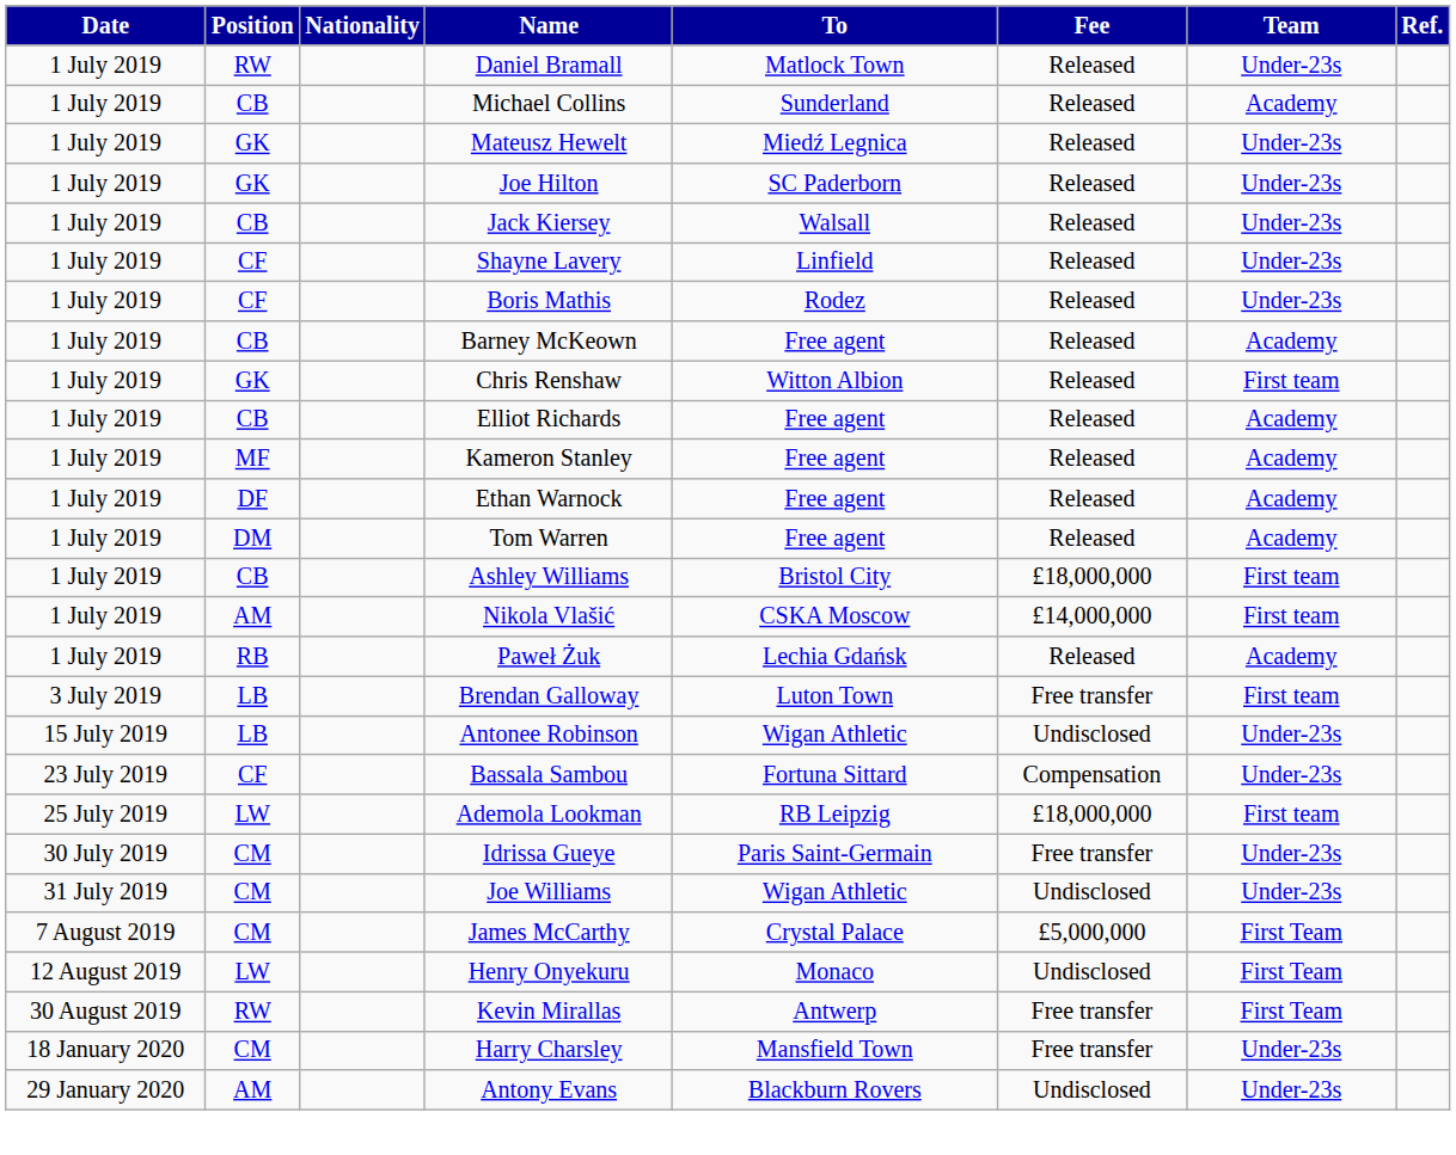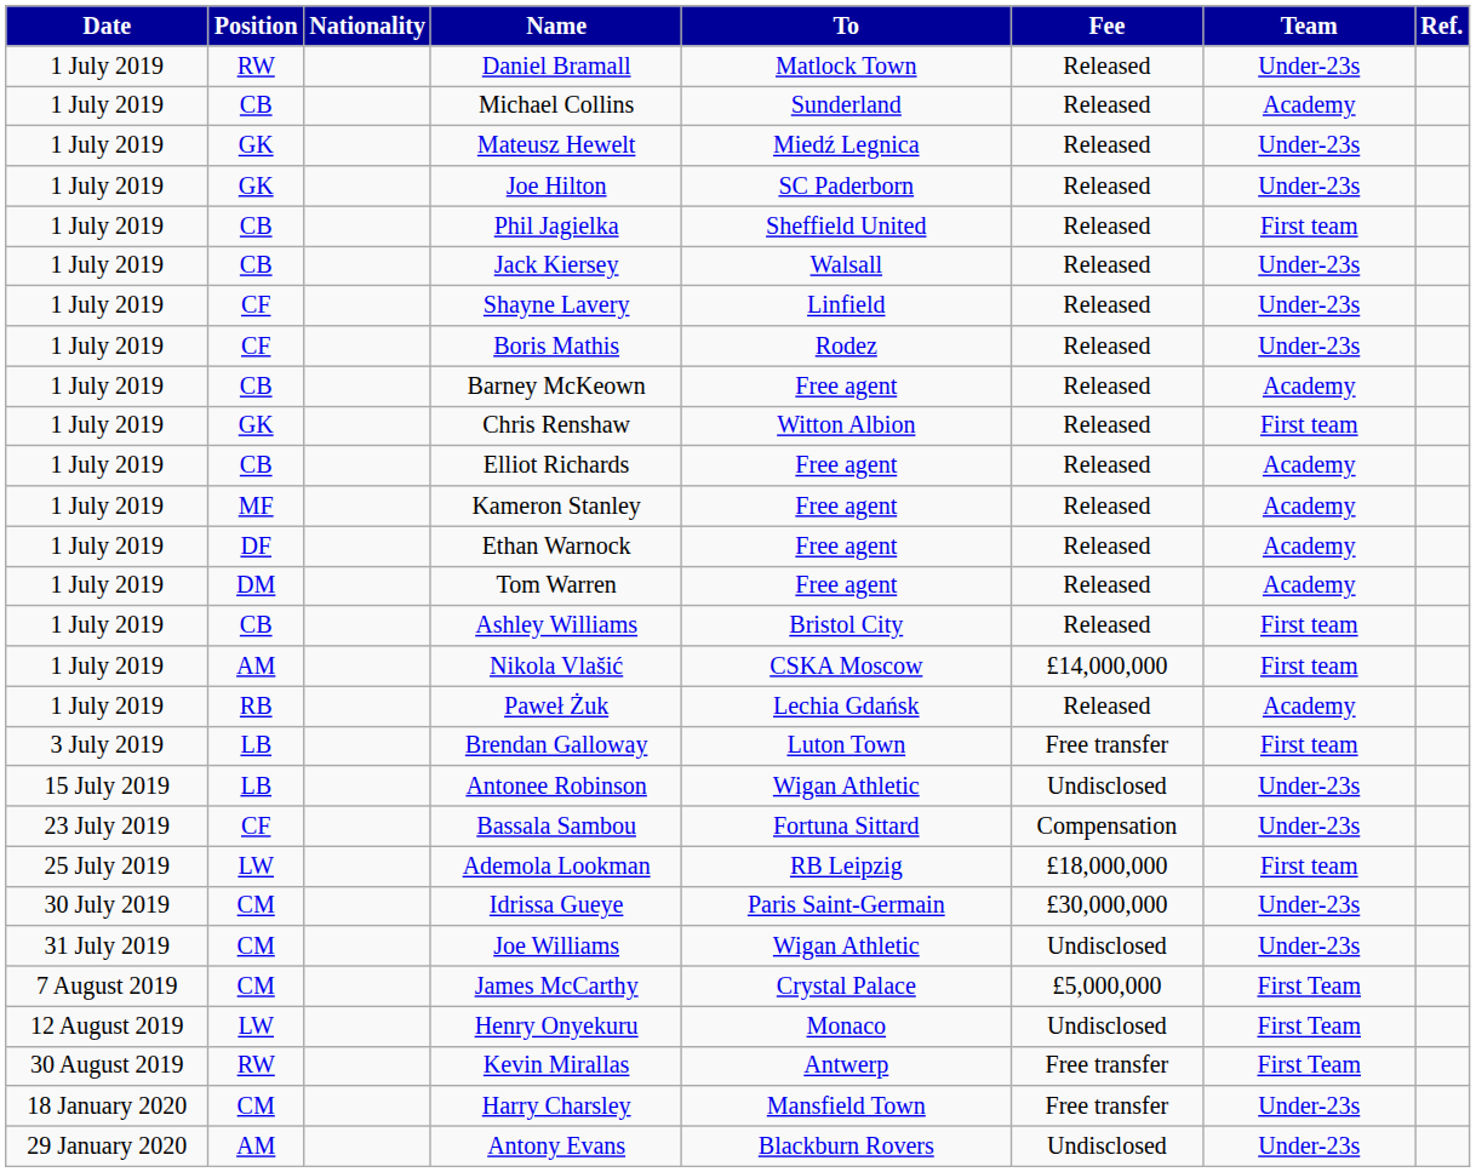 <table class="wikitable" style="text-align:center; font-size:90%; ">
 <tr>
 <th style="background:#000099; color:#FFFFFF; width:120px;">Date</th>
 <th style="background:#000099; color:#FFFFFF; width:50px;">Position</th>
 <th style="background:#000099; color:#FFFFFF; width:50px;">Nationality</th>
 <th style="background:#000099; color:#FFFFFF; width:150px;">Name</th>
 <th style="background:#000099; color:#FFFFFF; width:200px;">To</th>
 <th style="background:#000099; color:#FFFFFF; width:110px;">Fee</th>
 <th style="background:#000099; color:#FFFFFF; width:125px;">Team</th>
 <th style="background:#000099; color:#FFFFFF; width:25px;">Ref.</th>
 </tr>
 <tr>
 <td>1 July 2019</td>
 <td><a href='#'>RW</a></td>
 <td></td>
 <td><a href='#'>Daniel Bramall</a></td>
 <td> <a href='#'>Matlock Town</a></td>
 <td>Released</td>
 <td><a href='#'>Under-23s</a></td>
 <td></td>
 </tr>
 <tr>
 <td>1 July 2019</td>
 <td><a href='#'>CB</a></td>
 <td></td>
 <td>Michael Collins</td>
 <td> <a href='#'>Sunderland</a></td>
 <td>Released</td>
 <td><a href='#'>Academy</a></td>
 <td></td>
 </tr>
 <tr>
 <td>1 July 2019</td>
 <td><a href='#'>GK</a></td>
 <td></td>
 <td><a href='#'>Mateusz Hewelt</a></td>
 <td> <a href='#'>Miedź Legnica</a></td>
 <td>Released</td>
 <td><a href='#'>Under-23s</a></td>
 <td></td>
 </tr>
 <tr>
 <td>1 July 2019</td>
 <td><a href='#'>GK</a></td>
 <td></td>
 <td><a href='#'>Joe Hilton</a></td>
 <td> <a href='#'>SC Paderborn</a></td>
 <td>Released</td>
 <td><a href='#'>Under-23s</a></td>
+<td></td>
+</tr>
+<tr>
+<td>1 July 2019</td>
+<td><a href='#'>CB</a></td>
+<td></td>
+<td><a href='#'>Phil Jagielka</a></td>
+<td> <a href='#'>Sheffield United</a></td>
+<td>Released</td>
+<td><a href='#'>First team</a></td>
 <td></td>
 </tr>
 <tr>
 <td>1 July 2019</td>
 <td><a href='#'>CB</a></td>
 <td></td>
 <td><a href='#'>Jack Kiersey</a></td>
 <td> <a href='#'>Walsall</a></td>
 <td>Released</td>
 <td><a href='#'>Under-23s</a></td>
 <td></td>
 </tr>
 <tr>
 <td>1 July 2019</td>
 <td><a href='#'>CF</a></td>
 <td></td>
 <td><a href='#'>Shayne Lavery</a></td>
 <td> <a href='#'>Linfield</a></td>
 <td>Released</td>
 <td><a href='#'>Under-23s</a></td>
 <td></td>
 </tr>
 <tr>
 <td>1 July 2019</td>
 <td><a href='#'>CF</a></td>
 <td></td>
 <td><a href='#'>Boris Mathis</a></td>
 <td> <a href='#'>Rodez</a></td>
 <td>Released</td>
 <td><a href='#'>Under-23s</a></td>
 <td></td>
 </tr>
 <tr>
 <td>1 July 2019</td>
 <td><a href='#'>CB</a></td>
 <td></td>
 <td>Barney McKeown</td>
 <td> <a href='#'>Free agent</a></td>
 <td>Released</td>
 <td><a href='#'>Academy</a></td>
 <td></td>
 </tr>
 <tr>
 <td>1 July 2019</td>
 <td><a href='#'>GK</a></td>
 <td></td>
 <td>Chris Renshaw</td>
 <td> <a href='#'>Witton Albion</a></td>
 <td>Released</td>
 <td><a href='#'>First team</a></td>
 <td></td>
 </tr>
 <tr>
 <td>1 July 2019</td>
 <td><a href='#'>CB</a></td>
 <td></td>
 <td>Elliot Richards</td>
 <td> <a href='#'>Free agent</a></td>
 <td>Released</td>
 <td><a href='#'>Academy</a></td>
 <td></td>
 </tr>
 <tr>
 <td>1 July 2019</td>
 <td><a href='#'>MF</a></td>
 <td></td>
 <td>Kameron Stanley</td>
 <td> <a href='#'>Free agent</a></td>
 <td>Released</td>
 <td><a href='#'>Academy</a></td>
 <td></td>
 </tr>
 <tr>
 <td>1 July 2019</td>
 <td><a href='#'>DF</a></td>
 <td></td>
 <td>Ethan Warnock</td>
 <td> <a href='#'>Free agent</a></td>
 <td>Released</td>
 <td><a href='#'>Academy</a></td>
 <td></td>
 </tr>
 <tr>
 <td>1 July 2019</td>
 <td><a href='#'>DM</a></td>
 <td></td>
 <td>Tom Warren</td>
 <td> <a href='#'>Free agent</a></td>
 <td>Released</td>
 <td><a href='#'>Academy</a></td>
 <td></td>
 </tr>
 <tr>
 <td>1 July 2019</td>
 <td><a href='#'>CB</a></td>
 <td></td>
 <td><a href='#'>Ashley Williams</a></td>
 <td> <a href='#'>Bristol City</a></td>
-<td>£18,000,000</td>
+<td>Released</td>
 <td><a href='#'>First team</a></td>
 <td></td>
 </tr>
 <tr>
 <td>1 July 2019</td>
 <td><a href='#'>AM</a></td>
 <td></td>
 <td><a href='#'>Nikola Vlašić</a></td>
 <td> <a href='#'>CSKA Moscow</a></td>
 <td>£14,000,000</td>
 <td><a href='#'>First team</a></td>
 <td></td>
 </tr>
 <tr>
 <td>1 July 2019</td>
 <td><a href='#'>RB</a></td>
 <td></td>
 <td><a href='#'>Paweł Żuk</a></td>
 <td> <a href='#'>Lechia Gdańsk</a></td>
 <td>Released</td>
 <td><a href='#'>Academy</a></td>
 <td></td>
 </tr>
 <tr>
 <td>3 July 2019</td>
 <td><a href='#'>LB</a></td>
 <td></td>
 <td><a href='#'>Brendan Galloway</a></td>
 <td> <a href='#'>Luton Town</a></td>
 <td>Free transfer</td>
 <td><a href='#'>First team</a></td>
 <td></td>
 </tr>
 <tr>
 <td>15 July 2019</td>
 <td><a href='#'>LB</a></td>
 <td></td>
 <td><a href='#'>Antonee Robinson</a></td>
 <td> <a href='#'>Wigan Athletic</a></td>
 <td>Undisclosed</td>
 <td><a href='#'>Under-23s</a></td>
 <td></td>
 </tr>
 <tr>
 <td>23 July 2019</td>
 <td><a href='#'>CF</a></td>
 <td></td>
 <td><a href='#'>Bassala Sambou</a></td>
 <td> <a href='#'>Fortuna Sittard</a></td>
 <td>Compensation</td>
 <td><a href='#'>Under-23s</a></td>
 <td></td>
 </tr>
 <tr>
 <td>25 July 2019</td>
 <td><a href='#'>LW</a></td>
 <td></td>
 <td><a href='#'>Ademola Lookman</a></td>
 <td> <a href='#'>RB Leipzig</a></td>
 <td>£18,000,000</td>
 <td><a href='#'>First team</a></td>
 <td></td>
 </tr>
 <tr>
 <td>30 July 2019</td>
 <td><a href='#'>CM</a></td>
 <td></td>
 <td><a href='#'>Idrissa Gueye</a></td>
 <td> <a href='#'>Paris Saint-Germain</a></td>
-<td>Free transfer</td>
+<td>£30,000,000</td>
 <td><a href='#'>Under-23s</a></td>
 <td></td>
 </tr>
 <tr>
 <td>31 July 2019</td>
 <td><a href='#'>CM</a></td>
 <td></td>
 <td><a href='#'>Joe Williams</a></td>
 <td> <a href='#'>Wigan Athletic</a></td>
 <td>Undisclosed</td>
 <td><a href='#'>Under-23s</a></td>
 <td></td>
 </tr>
 <tr>
 <td>7 August 2019</td>
 <td><a href='#'>CM</a></td>
 <td></td>
 <td><a href='#'>James McCarthy</a></td>
 <td> <a href='#'>Crystal Palace</a></td>
 <td>£5,000,000</td>
 <td><a href='#'>First Team</a></td>
 <td></td>
 </tr>
 <tr>
 <td>12 August 2019</td>
 <td><a href='#'>LW</a></td>
 <td></td>
 <td><a href='#'>Henry Onyekuru</a></td>
 <td> <a href='#'>Monaco</a></td>
 <td>Undisclosed</td>
 <td><a href='#'>First Team</a></td>
 <td></td>
 </tr>
 <tr>
 <td>30 August 2019</td>
 <td><a href='#'>RW</a></td>
 <td></td>
 <td><a href='#'>Kevin Mirallas</a></td>
 <td> <a href='#'>Antwerp</a></td>
 <td>Free transfer</td>
 <td><a href='#'>First Team</a></td>
 <td></td>
 </tr>
 <tr>
 <td>18 January 2020</td>
 <td><a href='#'>CM</a></td>
 <td></td>
 <td><a href='#'>Harry Charsley</a></td>
 <td> <a href='#'>Mansfield Town</a></td>
 <td>Free transfer</td>
 <td><a href='#'>Under-23s</a></td>
 <td></td>
 </tr>
 <tr>
 <td>29 January 2020</td>
 <td><a href='#'>AM</a></td>
 <td></td>
 <td><a href='#'>Antony Evans</a></td>
 <td> <a href='#'>Blackburn Rovers</a></td>
 <td>Undisclosed</td>
 <td><a href='#'>Under-23s</a></td>
 <td></td>
 </tr>
 </table>
